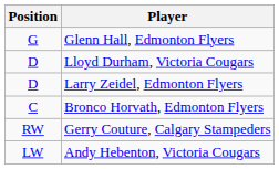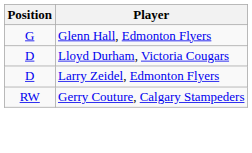 <table class="wikitable">
 <tr>
 <th>Position</th>
 <th>Player</th>
 </tr>
 <tr>
 <td align=center><a href='#'>G</a></td>
 <td><a href='#'>Glenn Hall</a>, <a href='#'>Edmonton Flyers</a></td>
 </tr>
 <tr>
 <td align=center><a href='#'>D</a></td>
 <td><a href='#'>Lloyd Durham</a>, <a href='#'>Victoria Cougars</a></td>
 </tr>
 <tr>
 <td align=center><a href='#'>D</a></td>
 <td><a href='#'>Larry Zeidel</a>, <a href='#'>Edmonton Flyers</a></td>
 </tr>
 <tr>
-<td align=center><a href='#'>C</a></td>
-<td><a href='#'>Bronco Horvath</a>, <a href='#'>Edmonton Flyers</a></td>
-</tr>
-<tr>
 <td align=center><a href='#'>RW</a></td>
 <td><a href='#'>Gerry Couture</a>, <a href='#'>Calgary Stampeders</a></td>
 </tr>
-<tr>
-<td align=center><a href='#'>LW</a></td>
-<td><a href='#'>Andy Hebenton</a>, <a href='#'>Victoria Cougars</a></td>
-</tr>
 </table>
